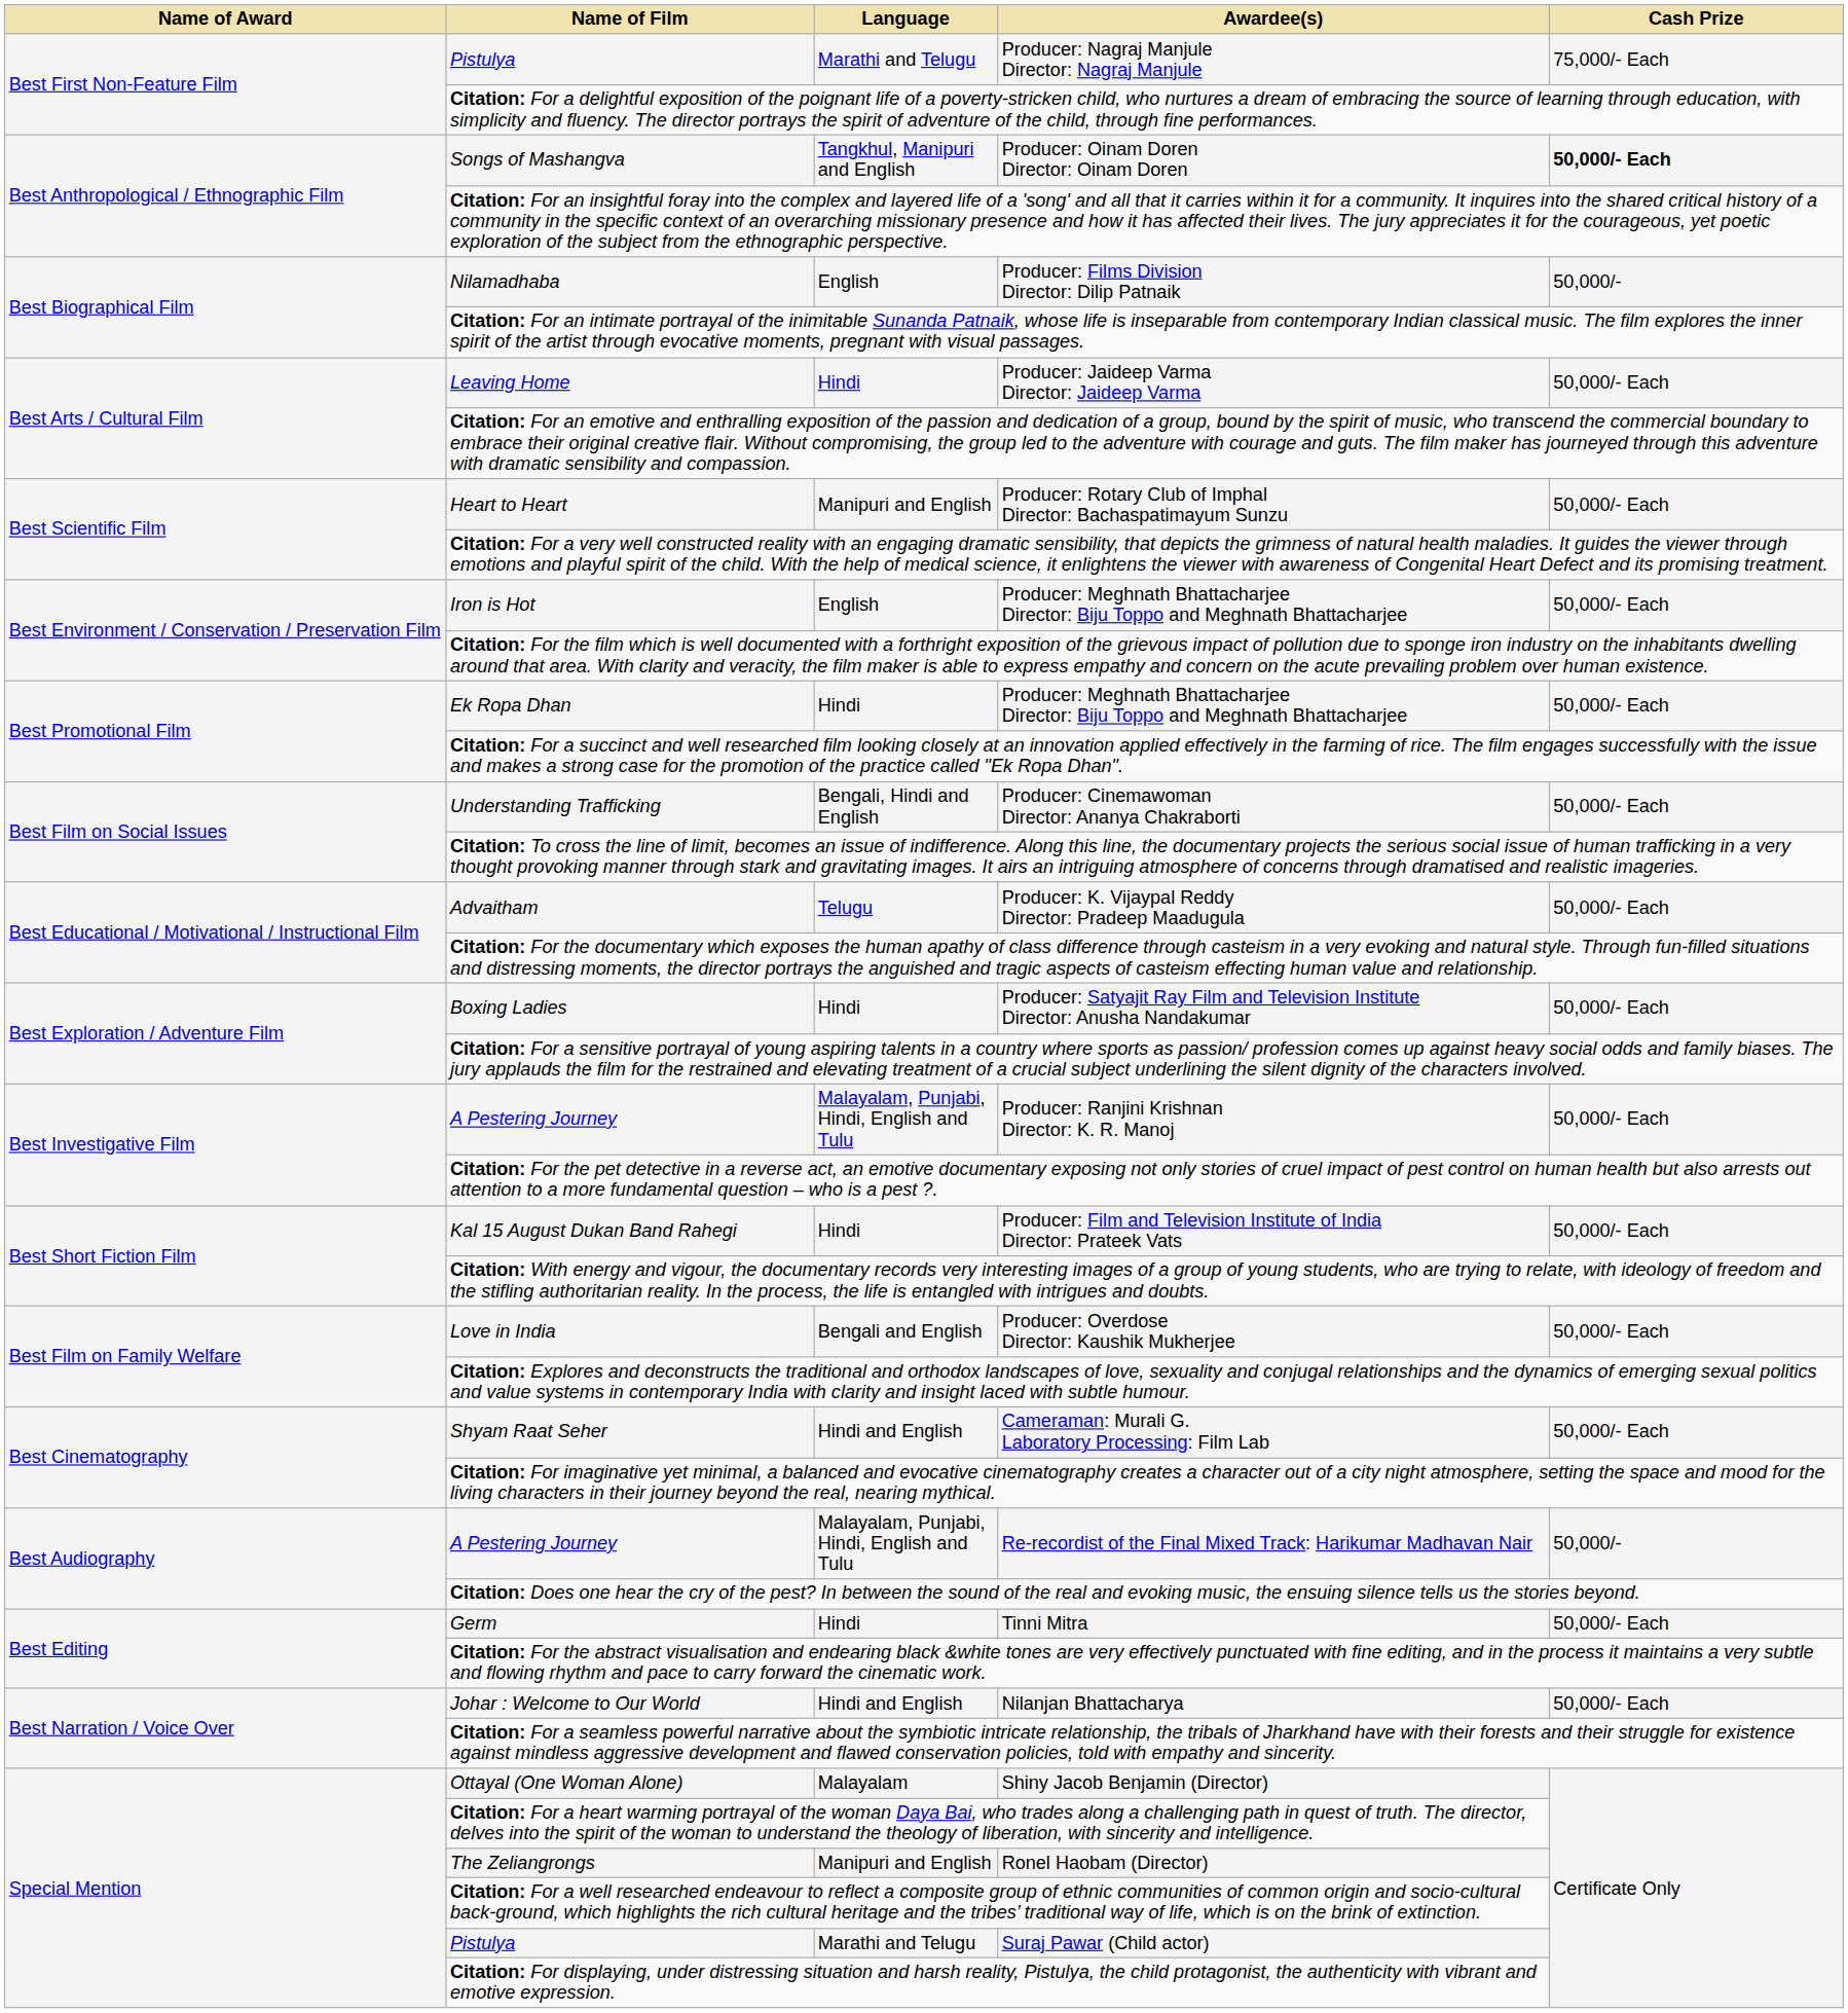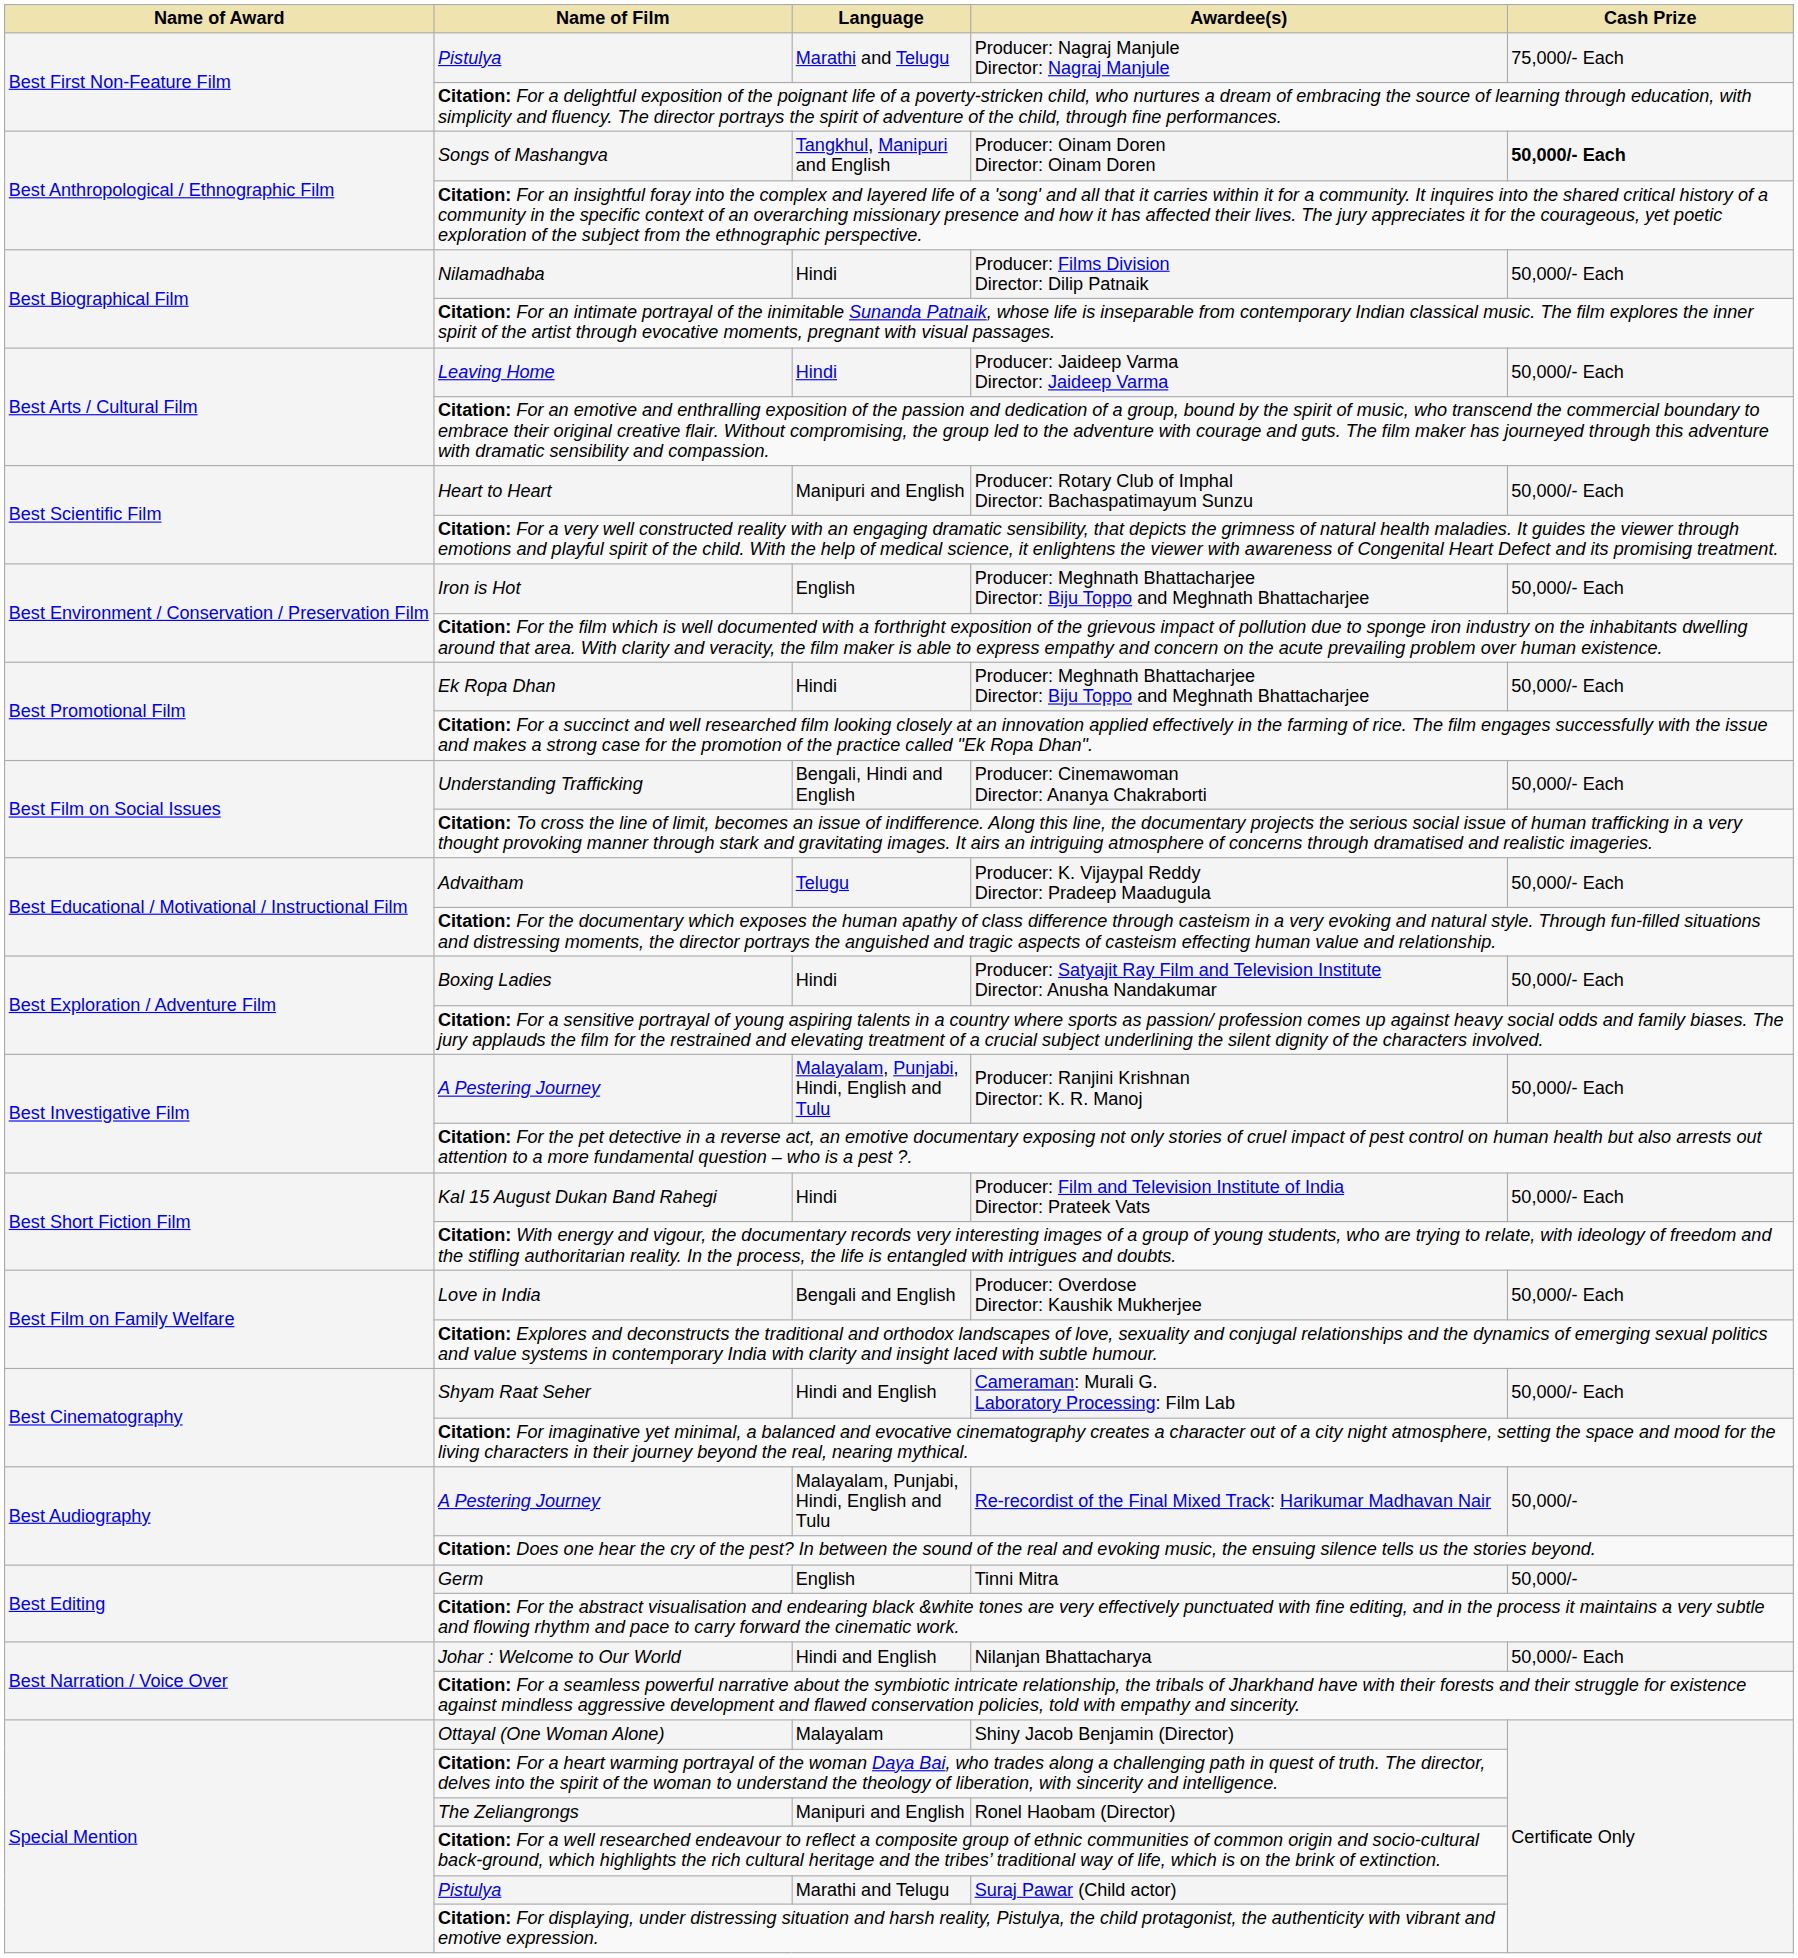 <table class="wikitable" style="width:100%;">
 <tr>
 <th style="background-color:#EFE4B0;width:24%;">Name of Award</th>
 <th style="background-color:#EFE4B0;width:20%;">Name of Film</th>
 <th style="background-color:#EFE4B0;width:10%;">Language</th>
 <th style="background-color:#EFE4B0;width:30%;">Awardee(s)</th>
 <th style="background-color:#EFE4B0;width:16%;">Cash Prize</th>
 </tr>
 <tr style="background-color:#F4F4F4">
 <td rowspan="2"><a href='#'>Best First Non-Feature Film</a></td>
 <td><em><a href='#'>Pistulya</a></em></td>
 <td><a href='#'>Marathi</a> and <a href='#'>Telugu</a></td>
 <td>Producer: Nagraj Manjule<br>Director: <a href='#'>Nagraj Manjule</a></td>
 <td> 75,000/- Each</td>
 </tr>
 <tr style="background-color:#F9F9F9">
 <td colspan="4"><strong>Citation:</strong> <em>For a delightful exposition of the poignant life of a poverty-stricken child, who nurtures a dream of embracing the source of learning through education, with simplicity and fluency. The director portrays the spirit of adventure of the child, through fine performances.</em></td>
 </tr>
 <tr style="background-color:#F4F4F4">
 <td rowspan="2"><a href='#'>Best Anthropological / Ethnographic Film</a></td>
 <td><em>Songs of Mashangva</em></td>
 <td><a href='#'>Tangkhul</a>, <a href='#'>Manipuri</a> and English</td>
 <td>Producer: Oinam Doren<br>Director: Oinam Doren</td>
 <td><strong> 50,000/- Each</strong></td>
 </tr>
 <tr style="background-color:#F9F9F9">
 <td colspan="4"><strong>Citation:</strong> <em>For an insightful foray into the complex and layered life of a 'song' and all that it carries within it for a community. It inquires into the shared critical history of a community in the specific context of an overarching missionary presence and how it has affected their lives. The jury appreciates it for the courageous, yet poetic exploration of the subject from the ethnographic perspective.</em></td>
 </tr>
 <tr style="background-color:#F4F4F4">
 <td rowspan="2"><a href='#'>Best Biographical Film</a></td>
 <td><em>Nilamadhaba</em></td>
-<td>English</td>
+<td>Hindi</td>
 <td>Producer: <a href='#'>Films Division</a><br>Director: Dilip Patnaik</td>
-<td> 50,000/-</td>
+<td> 50,000/- Each</td>
 </tr>
 <tr style="background-color:#F9F9F9">
 <td colspan="4"><strong>Citation:</strong> <em>For an intimate portrayal of the inimitable <a href='#'>Sunanda Patnaik</a>, whose life is inseparable from contemporary Indian classical music. The film explores the inner spirit of the artist through evocative moments, pregnant with visual passages.</em></td>
 </tr>
 <tr style="background-color:#F4F4F4">
 <td rowspan="2"><a href='#'>Best Arts / Cultural Film</a></td>
 <td><em><a href='#'>Leaving Home</a></em></td>
 <td><a href='#'>Hindi</a></td>
 <td>Producer: Jaideep Varma<br>Director: <a href='#'>Jaideep Varma</a></td>
 <td> 50,000/- Each</td>
 </tr>
 <tr style="background-color:#F9F9F9">
 <td colspan="4"><strong>Citation:</strong> <em>For an emotive and enthralling exposition of the passion and dedication of a group, bound by the spirit of music, who transcend the commercial boundary to embrace their original creative flair. Without compromising, the group led to the adventure with courage and guts. The film maker has journeyed through this adventure with dramatic sensibility and compassion.</em></td>
 </tr>
 <tr style="background-color:#F4F4F4">
 <td rowspan="2"><a href='#'>Best Scientific Film</a></td>
 <td><em>Heart to Heart</em></td>
 <td>Manipuri and English</td>
 <td>Producer: Rotary Club of Imphal<br>Director: Bachaspatimayum Sunzu</td>
 <td> 50,000/- Each</td>
 </tr>
 <tr style="background-color:#F9F9F9">
 <td colspan="4"><strong>Citation:</strong> <em>For a very well constructed reality with an engaging dramatic sensibility, that depicts the grimness of natural health maladies. It guides the viewer through emotions and playful spirit of the child. With the help of medical science, it enlightens the viewer with awareness of Congenital Heart Defect and its promising treatment.</em></td>
 </tr>
 <tr style="background-color:#F4F4F4">
 <td rowspan="2"><a href='#'>Best Environment / Conservation / Preservation Film</a></td>
 <td><em>Iron is Hot</em></td>
 <td>English</td>
 <td>Producer: Meghnath Bhattacharjee<br>Director: <a href='#'>Biju Toppo</a> and Meghnath Bhattacharjee</td>
 <td> 50,000/- Each</td>
 </tr>
 <tr style="background-color:#F9F9F9">
 <td colspan="4"><strong>Citation:</strong> <em>For the film which is well documented with a forthright exposition of the grievous impact of pollution due to sponge iron industry on the inhabitants dwelling around that area. With clarity and veracity, the film maker is able to express empathy and concern on the acute prevailing problem over human existence.</em></td>
 </tr>
 <tr style="background-color:#F4F4F4">
 <td rowspan="2"><a href='#'>Best Promotional Film</a></td>
 <td><em>Ek Ropa Dhan</em></td>
 <td>Hindi</td>
 <td>Producer: Meghnath Bhattacharjee<br>Director: <a href='#'>Biju Toppo</a> and Meghnath Bhattacharjee</td>
 <td> 50,000/- Each</td>
 </tr>
 <tr style="background-color:#F9F9F9">
 <td colspan="4"><strong>Citation:</strong> <em>For a succinct and well researched film looking closely at an innovation applied effectively in the farming of rice. The film engages successfully with the issue and makes a strong case for the promotion of the practice called "Ek Ropa Dhan".</em></td>
 </tr>
 <tr style="background-color:#F4F4F4">
 <td rowspan="2"><a href='#'>Best Film on Social Issues</a></td>
 <td><em>Understanding Trafficking</em></td>
 <td>Bengali, Hindi and English</td>
 <td>Producer: Cinemawoman<br>Director: Ananya Chakraborti</td>
 <td> 50,000/- Each</td>
 </tr>
 <tr style="background-color:#F9F9F9">
 <td colspan="4"><strong>Citation:</strong> <em>To cross the line of limit, becomes an issue of indifference. Along this line, the documentary projects the serious social issue of human trafficking in a very thought provoking manner through stark and gravitating images. It airs an intriguing atmosphere of concerns through dramatised and realistic imageries.</em></td>
 </tr>
 <tr style="background-color:#F4F4F4">
 <td rowspan="2"><a href='#'>Best Educational / Motivational / Instructional Film</a></td>
 <td><em>Advaitham</em></td>
 <td><a href='#'>Telugu</a></td>
 <td>Producer: K. Vijaypal Reddy<br>Director: Pradeep Maadugula</td>
 <td> 50,000/- Each</td>
 </tr>
 <tr style="background-color:#F9F9F9">
 <td colspan="4"><strong>Citation:</strong> <em>For the documentary which exposes the human apathy of class difference through casteism in a very evoking and natural style. Through fun-filled situations and distressing moments, the director portrays the anguished and tragic aspects of casteism effecting human value and relationship.</em></td>
 </tr>
 <tr style="background-color:#F4F4F4">
 <td rowspan="2"><a href='#'>Best Exploration / Adventure Film</a></td>
 <td><em>Boxing Ladies</em></td>
 <td>Hindi</td>
 <td>Producer: <a href='#'>Satyajit Ray Film and Television Institute</a><br>Director: Anusha Nandakumar</td>
 <td> 50,000/- Each</td>
 </tr>
 <tr style="background-color:#F9F9F9">
 <td colspan="4"><strong>Citation:</strong> <em>For a sensitive portrayal of young aspiring talents in a country where sports as passion/ profession comes up against heavy social odds and family biases. The jury applauds the film for the restrained and elevating treatment of a crucial subject underlining the silent dignity of the characters involved.</em></td>
 </tr>
 <tr style="background-color:#F4F4F4">
 <td rowspan="2"><a href='#'>Best Investigative Film</a></td>
 <td><em><a href='#'>A Pestering Journey</a></em></td>
 <td><a href='#'>Malayalam</a>, <a href='#'>Punjabi</a>, Hindi, English and <a href='#'>Tulu</a></td>
 <td>Producer: Ranjini Krishnan<br>Director: K. R. Manoj</td>
 <td> 50,000/- Each</td>
 </tr>
 <tr style="background-color:#F9F9F9">
 <td colspan="4"><strong>Citation:</strong> <em>For the pet detective in a reverse act, an emotive documentary exposing not only stories of cruel impact of pest control on human health but also arrests out attention to a more fundamental question – who is a pest ?.</em></td>
 </tr>
 <tr style="background-color:#F4F4F4">
 <td rowspan="2"><a href='#'>Best Short Fiction Film</a></td>
 <td><em>Kal 15 August Dukan Band Rahegi</em></td>
 <td>Hindi</td>
 <td>Producer: <a href='#'>Film and Television Institute of India</a><br>Director: Prateek Vats</td>
 <td> 50,000/- Each</td>
 </tr>
 <tr style="background-color:#F9F9F9">
 <td colspan="4"><strong>Citation:</strong> <em>With energy and vigour, the documentary records very interesting images of a group of young students, who are trying to relate, with ideology of freedom and the stifling authoritarian reality. In the process, the life is entangled with intrigues and doubts.</em></td>
 </tr>
 <tr style="background-color:#F4F4F4">
 <td rowspan="2"><a href='#'>Best Film on Family Welfare</a></td>
 <td><em>Love in India</em></td>
 <td>Bengali and English</td>
 <td>Producer: Overdose<br>Director: Kaushik Mukherjee</td>
 <td> 50,000/- Each</td>
 </tr>
 <tr style="background-color:#F9F9F9">
 <td colspan="4"><strong>Citation:</strong> <em>Explores and deconstructs the traditional and orthodox landscapes of love, sexuality and conjugal relationships and the dynamics of emerging sexual politics and value systems in contemporary India with clarity and insight laced with subtle humour.</em></td>
 </tr>
 <tr style="background-color:#F4F4F4">
 <td rowspan="2"><a href='#'>Best Cinematography</a></td>
 <td><em>Shyam Raat Seher</em></td>
 <td>Hindi and English</td>
 <td><a href='#'>Cameraman</a>: Murali G.<br><a href='#'>Laboratory Processing</a>: Film Lab</td>
 <td> 50,000/- Each</td>
 </tr>
 <tr style="background-color:#F9F9F9">
 <td colspan="4"><strong>Citation:</strong> <em>For imaginative yet minimal, a balanced and evocative cinematography creates a character out of a city night atmosphere, setting the space and mood for the living characters in their journey beyond the real, nearing mythical.</em></td>
 </tr>
 <tr style="background-color:#F4F4F4">
 <td rowspan="2"><a href='#'>Best Audiography</a></td>
 <td><em><a href='#'>A Pestering Journey</a></em></td>
 <td>Malayalam, Punjabi, Hindi, English and Tulu</td>
 <td><a href='#'>Re-recordist of the Final Mixed Track</a>: <a href='#'>Harikumar Madhavan Nair</a></td>
 <td> 50,000/-</td>
 </tr>
 <tr style="background-color:#F9F9F9">
 <td colspan="4"><strong>Citation:</strong> <em>Does one hear the cry of the pest? In between the sound of the real and evoking music, the ensuing silence tells us the stories beyond.</em></td>
 </tr>
 <tr style="background-color:#F4F4F4">
 <td rowspan="2"><a href='#'>Best Editing</a></td>
 <td><em>Germ</em></td>
-<td>Hindi</td>
+<td>English</td>
 <td>Tinni Mitra</td>
-<td> 50,000/- Each</td>
+<td> 50,000/-</td>
 </tr>
 <tr style="background-color:#F9F9F9">
 <td colspan="4"><strong>Citation:</strong> <em>For the abstract visualisation and endearing black &white tones are very effectively punctuated with fine editing, and in the process it maintains a very subtle and flowing rhythm and pace to carry forward the cinematic work.</em></td>
 </tr>
 <tr style="background-color:#F4F4F4">
 <td rowspan="2"><a href='#'>Best Narration / Voice Over</a></td>
 <td><em>Johar : Welcome to Our World</em></td>
 <td>Hindi and English</td>
 <td>Nilanjan Bhattacharya</td>
 <td> 50,000/- Each</td>
 </tr>
 <tr style="background-color:#F9F9F9">
 <td colspan="4"><strong>Citation:</strong> <em>For a seamless powerful narrative about the symbiotic intricate relationship, the tribals of Jharkhand have with their forests and their struggle for existence against mindless aggressive development and flawed conservation policies, told with empathy and sincerity.</em></td>
 </tr>
 <tr style="background-color:#F4F4F4">
 <td rowspan="6"><a href='#'>Special Mention</a></td>
 <td><em>Ottayal (One Woman Alone)</em></td>
 <td>Malayalam</td>
 <td>Shiny Jacob Benjamin (Director)</td>
 <td rowspan="6">Certificate Only</td>
 </tr>
 <tr style="background-color:#F9F9F9">
 <td colspan="3"><strong>Citation:</strong> <em>For a heart warming portrayal of the woman <a href='#'>Daya Bai</a>, who trades along a challenging path in quest of truth. The director, delves into the spirit of the woman to understand the theology of liberation, with sincerity and intelligence.</em></td>
 </tr>
 <tr style="background-color:#F4F4F4">
 <td><em>The Zeliangrongs</em></td>
 <td>Manipuri and English</td>
 <td>Ronel Haobam (Director)</td>
 </tr>
 <tr style="background-color:#F9F9F9">
 <td colspan="3"><strong>Citation:</strong> <em>For a well researched endeavour to reflect a composite group of ethnic communities of common origin and socio-cultural back-ground, which highlights the rich cultural heritage and the tribes’ traditional way of life, which is on the brink of extinction.</em></td>
 </tr>
 <tr style="background-color:#F4F4F4">
 <td><em><a href='#'>Pistulya</a></em></td>
 <td>Marathi and Telugu</td>
 <td><a href='#'>Suraj Pawar</a> (Child actor)</td>
 </tr>
 <tr style="background-color:#F9F9F9">
 <td colspan="3"><strong>Citation:</strong> <em>For displaying, under distressing situation and harsh reality, Pistulya, the child protagonist, the authenticity with vibrant and emotive expression.</em></td>
 </tr>
 </table>
